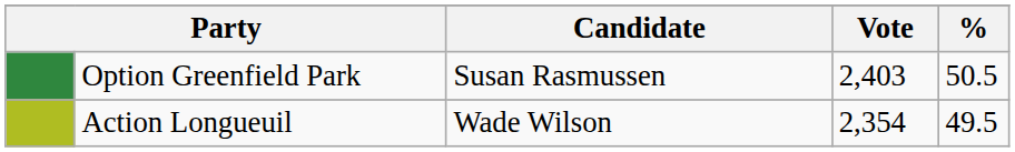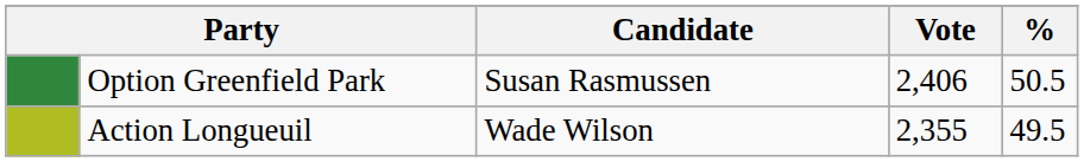 <table class="wikitable">
 <tr>
 </tr>
 <tr>
 <th bgcolor="#DDDDFF" width="230px" colspan="2">Party</th>
 <th bgcolor="#DDDDFF" width="200px">Candidate</th>
 <th bgcolor="#DDDDFF" width="50px">Vote</th>
 <th bgcolor="#DDDDFF" width="30px">%</th>
 </tr>
 <tr>
 <td bgcolor=#2F873E width="30px"> </td>
 <td>Option Greenfield Park</td>
 <td>Susan Rasmussen</td>
-<td>2,403</td>
+<td>2,406</td>
 <td>50.5</td>
 </tr>
 <tr>
 <td bgcolor=#AFBD22 width="30px"> </td>
 <td>Action Longueuil</td>
 <td>Wade Wilson</td>
-<td>2,354</td>
+<td>2,355</td>
 <td>49.5</td>
 </tr>
 </table>
